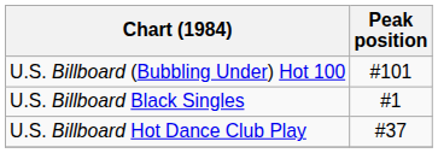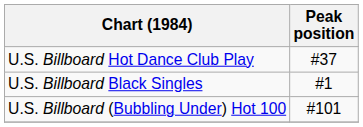 <table class="wikitable sortable">
 <tr>
 <th>Chart (1984)</th>
 <th>Peak<br>position </th>
 </tr>
 <tr>
-<td>U.S. <em>Billboard</em> (<a href='#'>Bubbling Under</a>) <a href='#'>Hot 100</a></td>
-<td style="text-align:center;">#101</td>
+<td>U.S. <em>Billboard</em> <a href='#'>Hot Dance Club Play</a></td>
+<td style="text-align:center;">#37</td>
 </tr>
 <tr>
 <td>U.S. <em>Billboard</em> <a href='#'>Black Singles</a></td>
 <td align="center">#1</td>
 </tr>
 <tr>
-<td>U.S. <em>Billboard</em> <a href='#'>Hot Dance Club Play</a></td>
-<td style="text-align:center;">#37</td>
+<td>U.S. <em>Billboard</em> (<a href='#'>Bubbling Under</a>) <a href='#'>Hot 100</a></td>
+<td style="text-align:center;">#101</td>
 </tr>
 <tr>
 </tr>
 </table>
